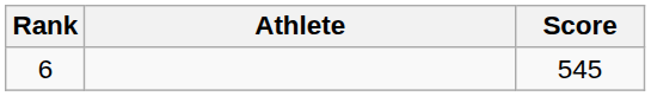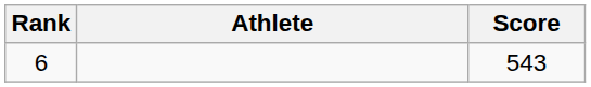 <table class="wikitable" style="text-align:center">
 <tr>
 <th width=40>Rank</th>
 <th width=250>Athlete</th>
 <th width=70>Score</th>
 </tr>
 <tr>
 <td>6</td>
 <td align=left></td>
-<td>545</td>
+<td>543</td>
 </tr>
 </table>
